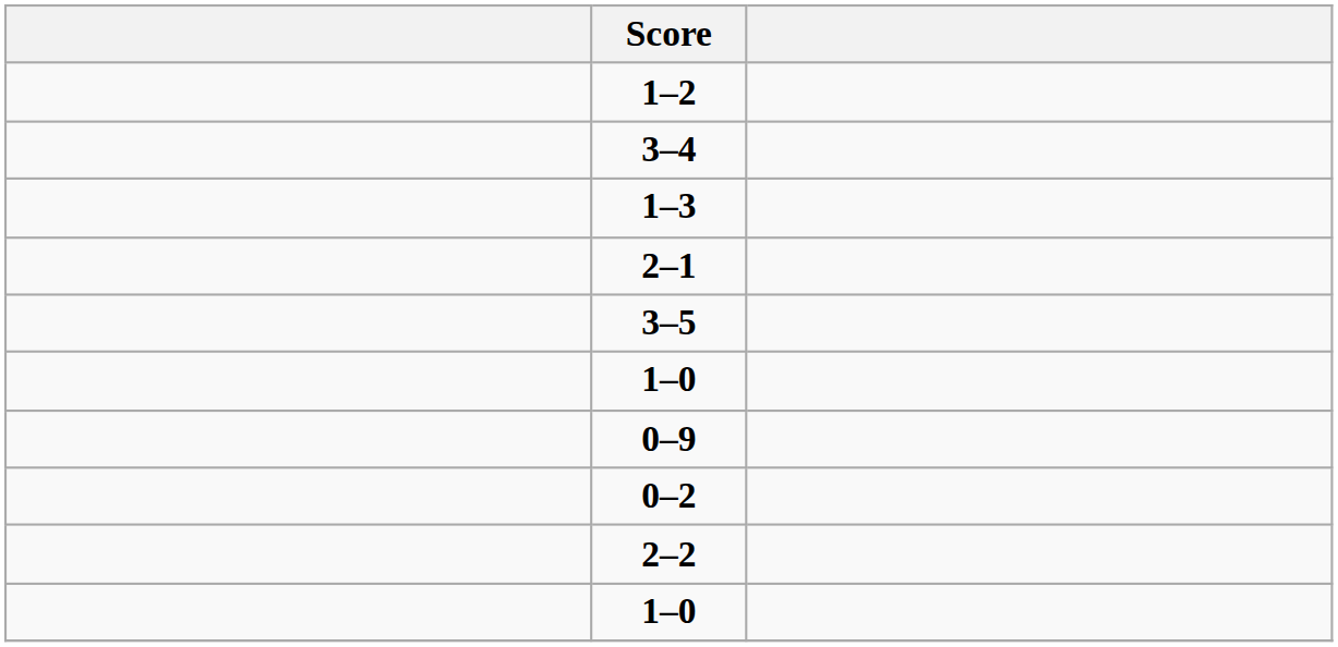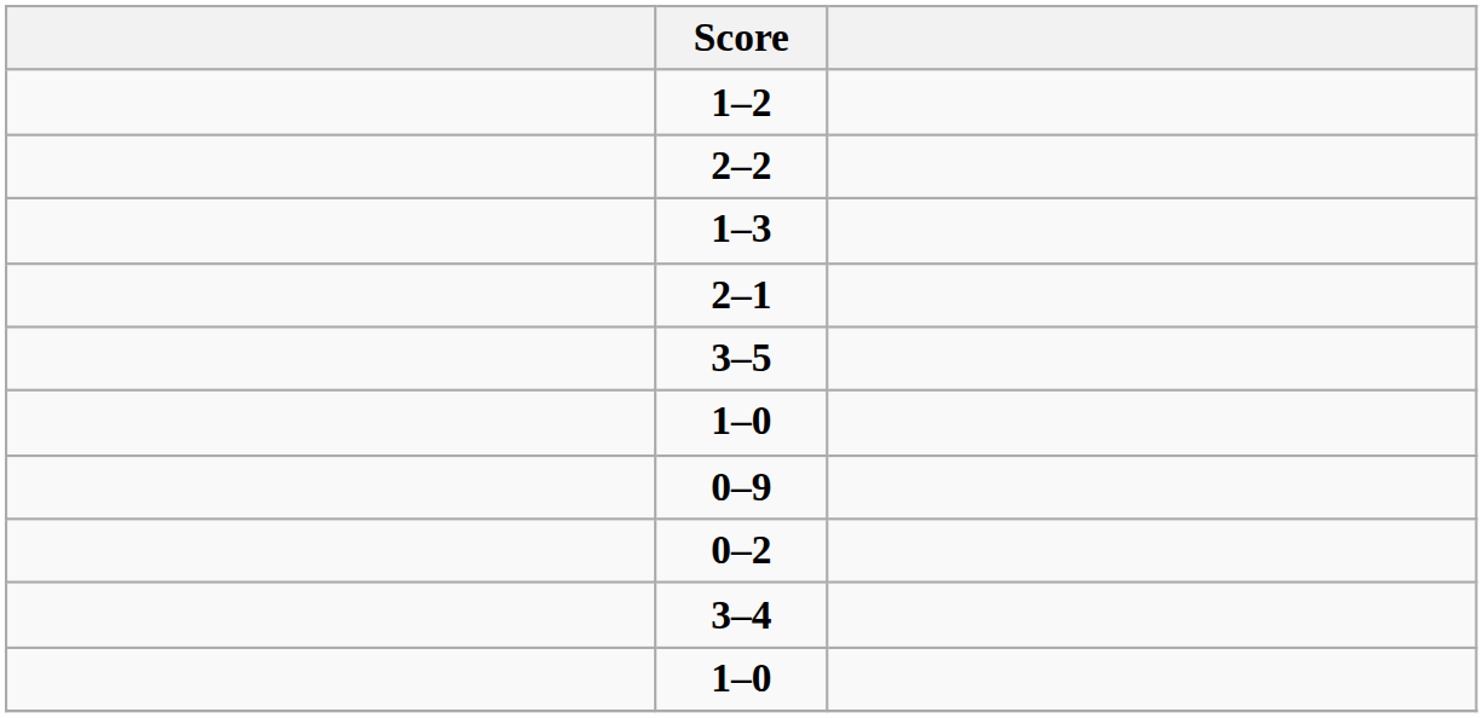 <table class="wikitable" style="text-align: center; font-size:100% ">
 <tr>
 <th align="right" width="250"></th>
 <th width="60">Score</th>
 <th align="left" width="250"></th>
 </tr>
 <tr>
 <td align=left></td>
 <td align=center><strong>1–2</strong></td>
 <td align=left><strong></strong></td>
 </tr>
 <tr>
 <td align=left></td>
-<td align=center><strong>3–4</strong></td>
-<td align=left><strong></strong></td>
+<td align=center><strong>2–2</strong></td>
+<td align=left></td>
 </tr>
 <tr>
 <td align=left></td>
 <td align=center><strong>1–3</strong></td>
 <td align=left><strong></strong></td>
 </tr>
 <tr>
 <td align=left><strong></strong></td>
 <td align=center><strong>2–1</strong></td>
 <td align=left></td>
 </tr>
 <tr>
 <td align=left></td>
 <td align=center><strong>3–5</strong></td>
 <td align=left><strong></strong></td>
 </tr>
 <tr>
 <td align=left><strong></strong></td>
 <td align=center><strong>1–0</strong></td>
 <td align=left></td>
 </tr>
 <tr>
 <td align=left></td>
 <td align=center><strong>0–9</strong></td>
 <td align=left><strong></strong></td>
 </tr>
 <tr>
 <td align=left></td>
 <td align=center><strong>0–2</strong></td>
 <td align=left><strong></strong></td>
 </tr>
 <tr>
 <td align=left></td>
-<td align=center><strong>2–2</strong></td>
-<td align=left></td>
+<td align=center><strong>3–4</strong></td>
+<td align=left><strong></strong></td>
 </tr>
 <tr>
 <td align=left><strong></strong></td>
 <td align=center><strong>1–0</strong></td>
 <td align=left></td>
 </tr>
 <tr>
 </tr>
 </table>
